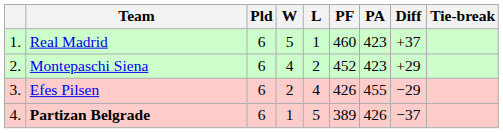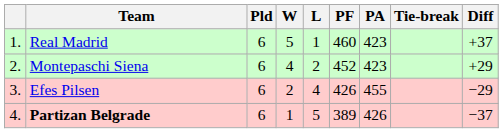 <table class="wikitable" style="text-align:center">
 <tr>
 <th width=15></th>
 <th width=220>Team</th>
 <th width=20>Pld</th>
 <th width=20>W</th>
 <th width=20>L</th>
 <th width=20>PF</th>
 <th width=20>PA</th>
+<th>Tie-break</th>
 <th width=30>Diff</th>
-<th>Tie-break</th>
 </tr>
 <tr style="background:#ccffcc">
 <td>1.</td>
 <td align=left> <a href='#'>Real Madrid</a></td>
 <td>6</td>
 <td>5</td>
 <td>1</td>
 <td>460</td>
 <td>423</td>
+<td></td>
 <td>+37</td>
-<td></td>
 </tr>
 <tr style="background:#ccffcc">
 <td>2.</td>
 <td align=left> <a href='#'>Montepaschi Siena</a></td>
 <td>6</td>
 <td>4</td>
 <td>2</td>
 <td>452</td>
 <td>423</td>
+<td></td>
 <td>+29</td>
-<td></td>
 </tr>
 <tr style="background:#fcc;">
 <td>3.</td>
 <td align=left> <a href='#'>Efes Pilsen</a></td>
 <td>6</td>
 <td>2</td>
 <td>4</td>
 <td>426</td>
 <td>455</td>
+<td></td>
 <td>−29</td>
-<td></td>
 </tr>
 <tr style="background:#fcc;">
 <td>4.</td>
 <td align=left> <strong>Partizan Belgrade</strong></td>
 <td>6</td>
 <td>1</td>
 <td>5</td>
 <td>389</td>
 <td>426</td>
+<td></td>
 <td>−37</td>
-<td></td>
 </tr>
 </table>
